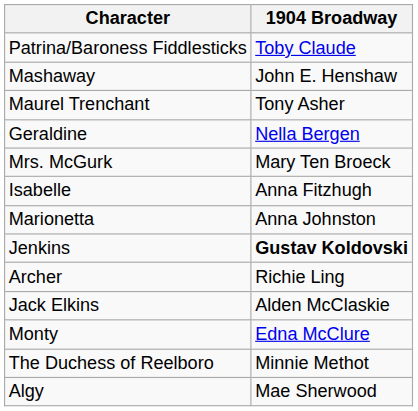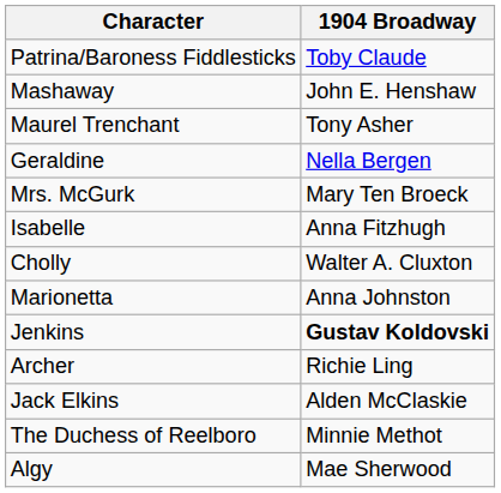 <table class="wikitable">
 <tr>
 <th>Character</th>
 <th>1904 Broadway</th>
 </tr>
 <tr>
 <td>Patrina/Baroness Fiddlesticks</td>
 <td><a href='#'>Toby Claude</a></td>
 </tr>
 <tr>
 <td>Mashaway</td>
 <td>John E. Henshaw</td>
 </tr>
 <tr>
 <td>Maurel Trenchant</td>
 <td>Tony Asher</td>
 </tr>
 <tr>
 <td>Geraldine</td>
 <td><a href='#'>Nella Bergen</a></td>
 </tr>
 <tr>
 <td>Mrs. McGurk</td>
 <td>Mary Ten Broeck</td>
 </tr>
 <tr>
 <td>Isabelle</td>
 <td>Anna Fitzhugh</td>
 </tr>
 <tr>
+<td>Cholly</td>
+<td>Walter A. Cluxton</td>
+</tr>
+<tr>
 <td>Marionetta</td>
 <td>Anna Johnston</td>
 </tr>
 <tr>
 <td>Jenkins</td>
 <td><strong>Gustav Koldovski</strong></td>
 </tr>
 <tr>
 <td>Archer</td>
 <td>Richie Ling</td>
 </tr>
 <tr>
 <td>Jack Elkins</td>
 <td>Alden McClaskie</td>
 </tr>
 <tr>
-<td>Monty</td>
-<td><a href='#'>Edna McClure</a></td>
-</tr>
-<tr>
 <td>The Duchess of Reelboro</td>
 <td>Minnie Methot</td>
 </tr>
 <tr>
 <td>Algy</td>
 <td>Mae Sherwood</td>
 </tr>
 </table>
